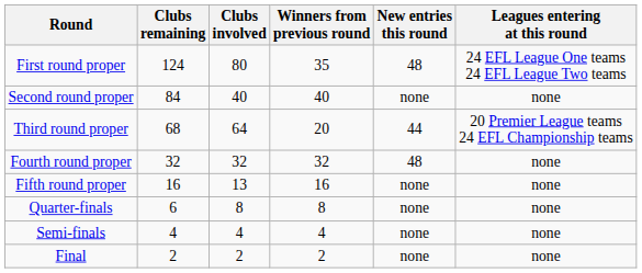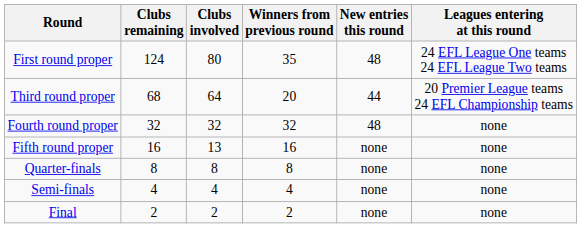 <table class="wikitable" style="text-align:center">
 <tr>
 <th>Round</th>
 <th>Clubs<br>remaining</th>
 <th>Clubs<br>involved</th>
 <th>Winners from<br>previous round</th>
 <th>New entries<br>this round</th>
 <th>Leagues entering<br>at this round</th>
 </tr>
 <tr>
 <td><a href='#'>First round proper</a></td>
 <td>124</td>
 <td>80</td>
 <td>35</td>
 <td>48</td>
 <td>24 <a href='#'>EFL League One</a> teams <br> 24 <a href='#'>EFL League Two</a> teams</td>
-</tr>
-<tr>
-<td><a href='#'>Second round proper</a></td>
-<td>84</td>
-<td>40</td>
-<td>40</td>
-<td>none</td>
-<td>none</td>
 </tr>
 <tr>
 <td><a href='#'>Third round proper</a></td>
 <td>68</td>
 <td>64</td>
 <td>20</td>
 <td>44</td>
 <td>20 <a href='#'>Premier League</a> teams <br>24 <a href='#'>EFL Championship</a> teams</td>
 </tr>
 <tr>
 <td><a href='#'>Fourth round proper</a></td>
 <td>32</td>
 <td>32</td>
 <td>32</td>
 <td>48</td>
 <td>none</td>
 </tr>
 <tr>
 <td><a href='#'>Fifth round proper</a></td>
 <td>16</td>
 <td>13</td>
 <td>16</td>
 <td>none</td>
 <td>none</td>
 </tr>
 <tr>
 <td><a href='#'>Quarter-finals</a></td>
-<td>6</td>
+<td>8</td>
 <td>8</td>
 <td>8</td>
 <td>none</td>
 <td>none</td>
 </tr>
 <tr>
 <td><a href='#'>Semi-finals</a></td>
 <td>4</td>
 <td>4</td>
 <td>4</td>
 <td>none</td>
 <td>none</td>
 </tr>
 <tr>
 <td><a href='#'>Final</a></td>
 <td>2</td>
 <td>2</td>
 <td>2</td>
 <td>none</td>
 <td>none</td>
 </tr>
 </table>
